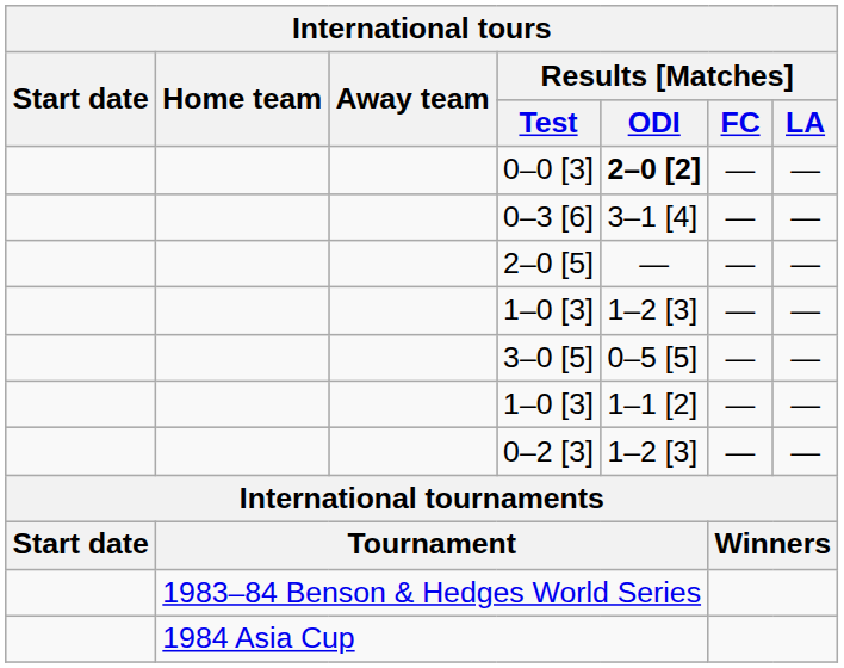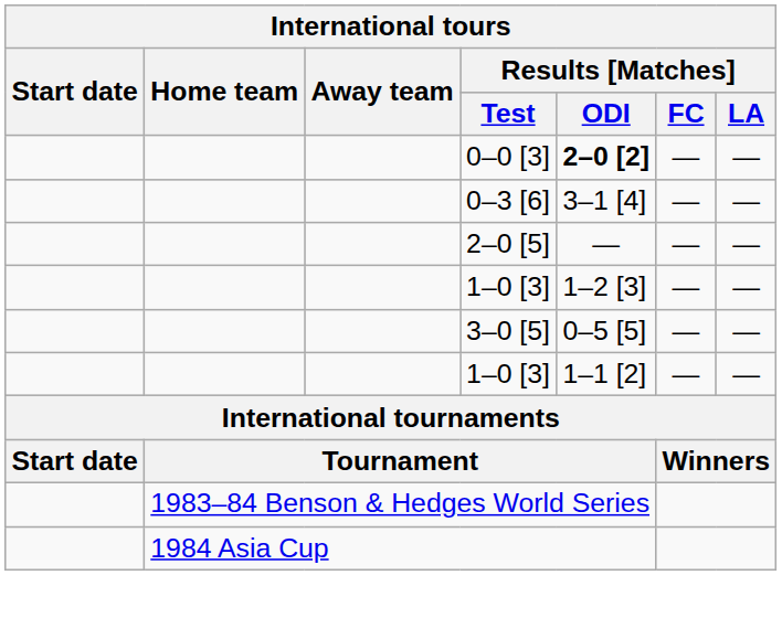 <table class="wikitable">
 <tr>
 <th colspan="7">International tours</th>
 </tr>
 <tr>
 <th rowspan="2">Start date</th>
 <th rowspan="2">Home team</th>
 <th rowspan="2">Away team</th>
 <th colspan="4">Results [Matches]</th>
 </tr>
 <tr>
 <th><a href='#'>Test</a></th>
 <th><a href='#'>ODI</a></th>
 <th><a href='#'>FC</a></th>
 <th><a href='#'>LA</a></th>
 </tr>
 <tr>
 <td><a href='#'></a></td>
 <td></td>
 <td></td>
 <td>0–0 [3]</td>
 <td><strong>2–0 [2]</strong></td>
 <td ; style="text-align:center">—</td>
 <td ; style="text-align:center">—</td>
 </tr>
 <tr>
 <td><a href='#'></a></td>
 <td></td>
 <td></td>
 <td>0–3 [6]</td>
 <td>3–1 [4]</td>
 <td ; style="text-align:center">—</td>
 <td ; style="text-align:center">—</td>
 </tr>
 <tr>
 <td><a href='#'></a></td>
 <td></td>
 <td></td>
 <td>2–0 [5]</td>
 <td ; style="text-align:center">—</td>
 <td ; style="text-align:center">—</td>
 <td ; style="text-align:center">—</td>
 </tr>
 <tr>
 <td><a href='#'></a></td>
 <td></td>
 <td></td>
 <td>1–0 [3]</td>
 <td>1–2 [3]</td>
 <td ; style="text-align:center">—</td>
 <td ; style="text-align:center">—</td>
 </tr>
 <tr>
 <td><a href='#'></a></td>
 <td></td>
 <td></td>
 <td>3–0 [5]</td>
 <td>0–5 [5]</td>
 <td ; style="text-align:center">—</td>
 <td ; style="text-align:center">—</td>
 </tr>
 <tr>
 <td><a href='#'></a></td>
 <td></td>
 <td></td>
 <td>1–0 [3]</td>
 <td>1–1 [2]</td>
 <td ; style="text-align:center">—</td>
 <td ; style="text-align:center">—</td>
 </tr>
 <tr>
-<td><a href='#'></a></td>
-<td></td>
-<td></td>
-<td>0–2 [3]</td>
-<td>1–2 [3]</td>
-<td ; style="text-align:center">—</td>
-<td ; style="text-align:center">—</td>
-</tr>
-<tr>
 <th colspan="7">International tournaments</th>
 </tr>
 <tr>
 <th>Start date</th>
 <th colspan="4">Tournament</th>
 <th colspan="2">Winners</th>
 </tr>
 <tr>
 <td><a href='#'></a></td>
 <td colspan="4"> <a href='#'>1983–84 Benson & Hedges World Series</a></td>
 <td colspan="2"></td>
 </tr>
 <tr>
 <td><a href='#'></a></td>
 <td colspan="4"> <a href='#'>1984 Asia Cup</a></td>
 <td colspan="2"></td>
 </tr>
 </table>
